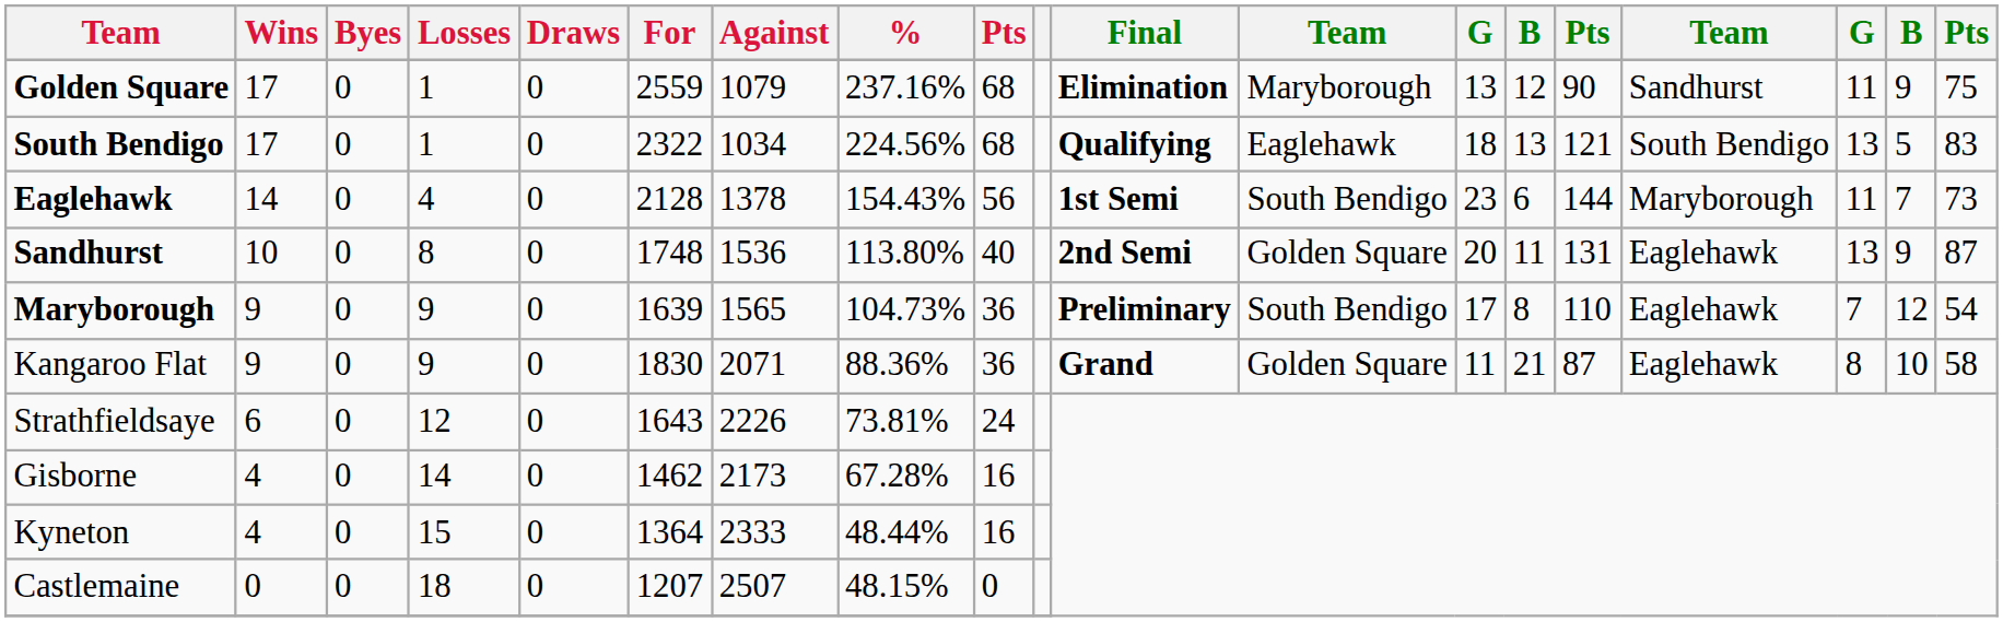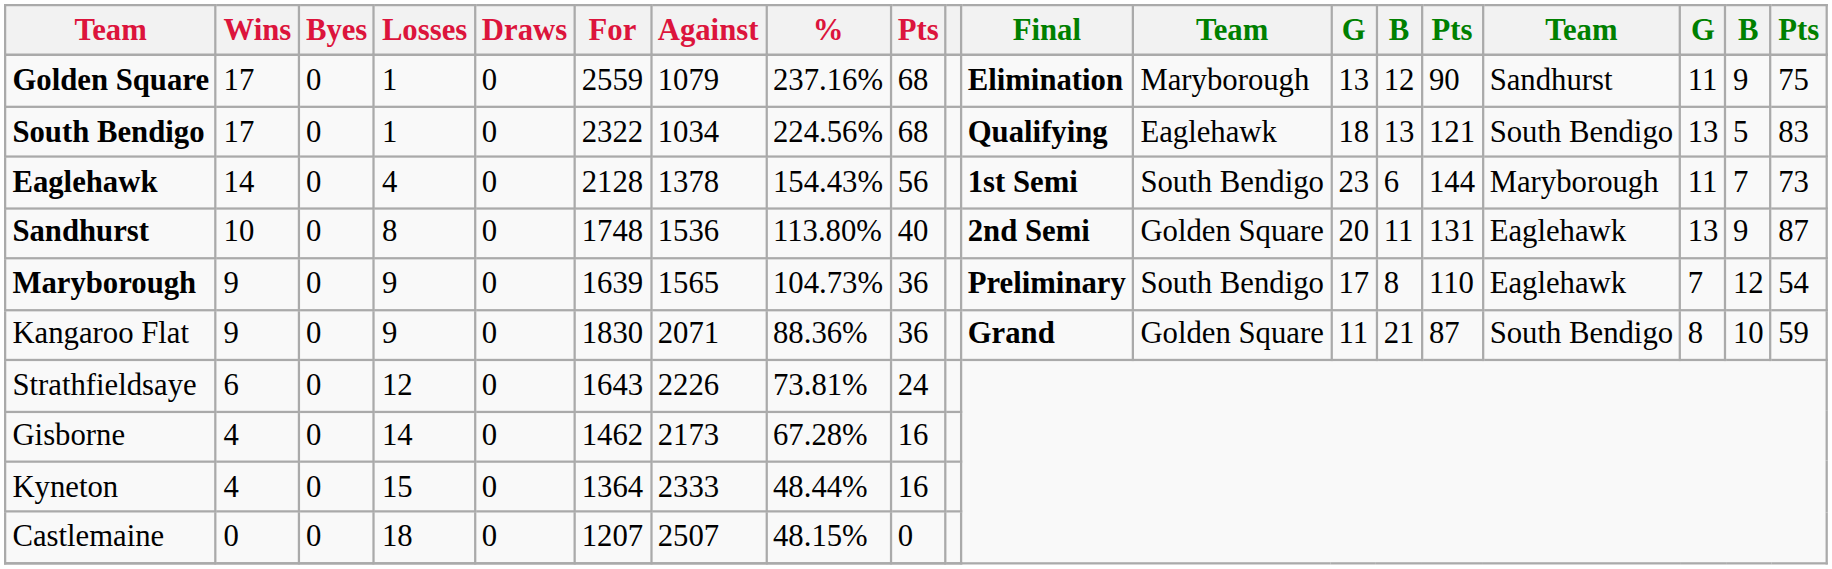 <table style="font-size: 85%; text-align: left;" class="wikitable">
 <tr>
 <th style="color:crimson">Team</th>
 <th style="color:crimson">Wins</th>
 <th style="color:crimson">Byes</th>
 <th style="color:crimson">Losses</th>
 <th style="color:crimson">Draws</th>
 <th style="color:crimson">For</th>
 <th style="color:crimson">Against</th>
 <th style="color:crimson">%</th>
 <th style="color:crimson">Pts</th>
 <th></th>
 <th style="color:green">Final</th>
 <th style="color:green">Team</th>
 <th style="color:green">G</th>
 <th style="color:green">B</th>
 <th style="color:green">Pts</th>
 <th style="color:green">Team</th>
 <th style="color:green">G</th>
 <th style="color:green">B</th>
 <th style="color:green">Pts</th>
 </tr>
 <tr>
 </tr>
 <tr>
 </tr>
 <tr>
 <td><strong>	Golden Square	</strong></td>
 <td>17</td>
 <td>0</td>
 <td>1</td>
 <td>0</td>
 <td>2559</td>
 <td>1079</td>
 <td>237.16%</td>
 <td>68</td>
 <td></td>
 <td><strong>Elimination</strong></td>
 <td>Maryborough</td>
 <td>13</td>
 <td>12</td>
 <td>90</td>
 <td>Sandhurst</td>
 <td>11</td>
 <td>9</td>
 <td>75</td>
 </tr>
 <tr>
 <td><strong>	South Bendigo	</strong></td>
 <td>17</td>
 <td>0</td>
 <td>1</td>
 <td>0</td>
 <td>2322</td>
 <td>1034</td>
 <td>224.56%</td>
 <td>68</td>
 <td></td>
 <td><strong>Qualifying</strong></td>
 <td>Eaglehawk</td>
 <td>18</td>
 <td>13</td>
 <td>121</td>
 <td>South Bendigo</td>
 <td>13</td>
 <td>5</td>
 <td>83</td>
 </tr>
 <tr>
 <td><strong>	Eaglehawk	</strong></td>
 <td>14</td>
 <td>0</td>
 <td>4</td>
 <td>0</td>
 <td>2128</td>
 <td>1378</td>
 <td>154.43%</td>
 <td>56</td>
 <td></td>
 <td><strong>1st Semi</strong></td>
 <td>South Bendigo</td>
 <td>23</td>
 <td>6</td>
 <td>144</td>
 <td>Maryborough</td>
 <td>11</td>
 <td>7</td>
 <td>73</td>
 </tr>
 <tr>
 <td><strong>	Sandhurst	</strong></td>
 <td>10</td>
 <td>0</td>
 <td>8</td>
 <td>0</td>
 <td>1748</td>
 <td>1536</td>
 <td>113.80%</td>
 <td>40</td>
 <td></td>
 <td><strong>2nd Semi</strong></td>
 <td>Golden Square</td>
 <td>20</td>
 <td>11</td>
 <td>131</td>
 <td>Eaglehawk</td>
 <td>13</td>
 <td>9</td>
 <td>87</td>
 </tr>
 <tr>
 <td><strong>	Maryborough	</strong></td>
 <td>9</td>
 <td>0</td>
 <td>9</td>
 <td>0</td>
 <td>1639</td>
 <td>1565</td>
 <td>104.73%</td>
 <td>36</td>
 <td></td>
 <td><strong>Preliminary</strong></td>
 <td>South Bendigo</td>
 <td>17</td>
 <td>8</td>
 <td>110</td>
 <td>Eaglehawk</td>
 <td>7</td>
 <td>12</td>
 <td>54</td>
 </tr>
 <tr>
 <td>Kangaroo Flat</td>
 <td>9</td>
 <td>0</td>
 <td>9</td>
 <td>0</td>
 <td>1830</td>
 <td>2071</td>
 <td>88.36%</td>
 <td>36</td>
 <td></td>
 <td><strong>Grand</strong></td>
 <td>Golden Square</td>
 <td>11</td>
 <td>21</td>
 <td>87</td>
-<td>Eaglehawk</td>
+<td>South Bendigo</td>
 <td>8</td>
 <td>10</td>
-<td>58</td>
+<td>59</td>
 </tr>
 <tr>
 <td>Strathfieldsaye</td>
 <td>6</td>
 <td>0</td>
 <td>12</td>
 <td>0</td>
 <td>1643</td>
 <td>2226</td>
 <td>73.81%</td>
 <td>24</td>
 <td></td>
 </tr>
 <tr>
 <td>Gisborne</td>
 <td>4</td>
 <td>0</td>
 <td>14</td>
 <td>0</td>
 <td>1462</td>
 <td>2173</td>
 <td>67.28%</td>
 <td>16</td>
 <td></td>
 </tr>
 <tr>
 <td>Kyneton</td>
 <td>4</td>
 <td>0</td>
 <td>15</td>
 <td>0</td>
 <td>1364</td>
 <td>2333</td>
 <td>48.44%</td>
 <td>16</td>
 <td></td>
 </tr>
 <tr>
 <td>Castlemaine</td>
 <td>0</td>
 <td>0</td>
 <td>18</td>
 <td>0</td>
 <td>1207</td>
 <td>2507</td>
 <td>48.15%</td>
 <td>0</td>
 <td></td>
 </tr>
 <tr>
 </tr>
 </table>
